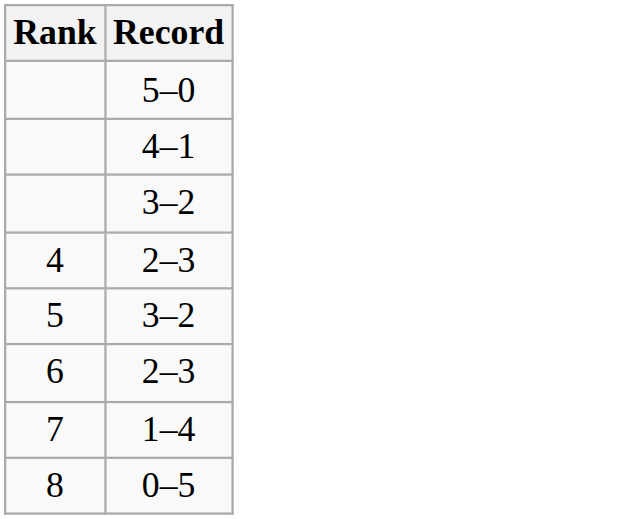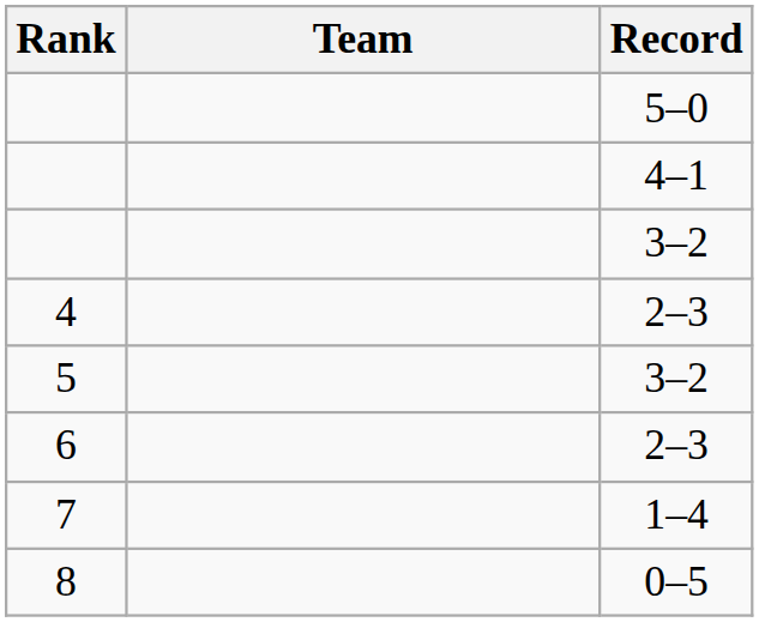 <table class=wikitable style="text-align:center;">
 <tr>
 <th>Rank</th>
+<th width=170>Team</th>
 <th>Record</th>
 </tr>
 <tr>
 <td></td>
+<td align=left></td>
 <td align=center>5–0</td>
 </tr>
 <tr>
 <td></td>
+<td align=left></td>
 <td align=center>4–1</td>
 </tr>
 <tr>
 <td></td>
+<td align=left></td>
 <td align=center>3–2</td>
 </tr>
 <tr>
 <td>4</td>
+<td align=left></td>
 <td align=center>2–3</td>
 </tr>
 <tr>
 <td>5</td>
+<td align=left></td>
 <td align=center>3–2</td>
 </tr>
 <tr>
 <td>6</td>
+<td align=left></td>
 <td align=center>2–3</td>
 </tr>
 <tr>
 <td>7</td>
+<td align=left></td>
 <td align=center>1–4</td>
 </tr>
 <tr>
 <td>8</td>
+<td align=left></td>
 <td align=center>0–5</td>
 </tr>
 </table>
